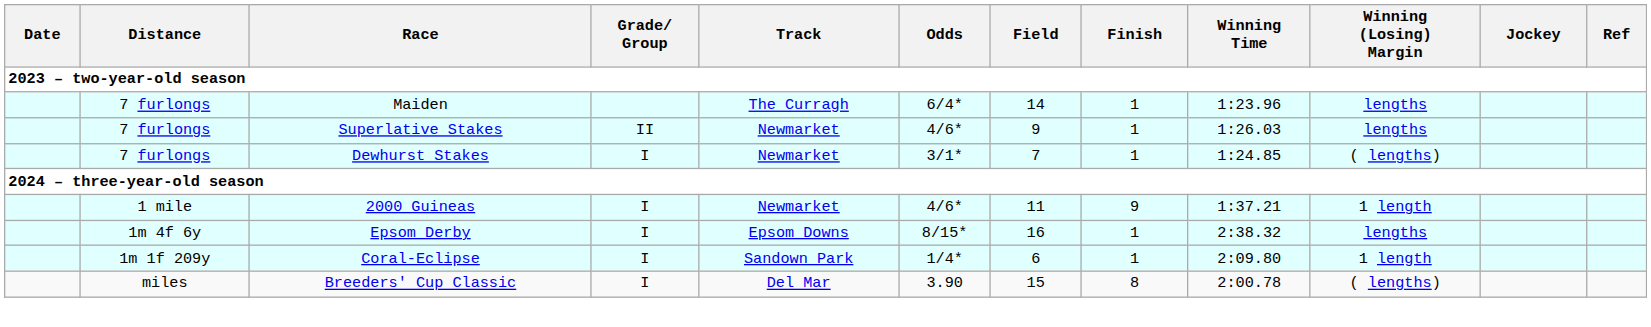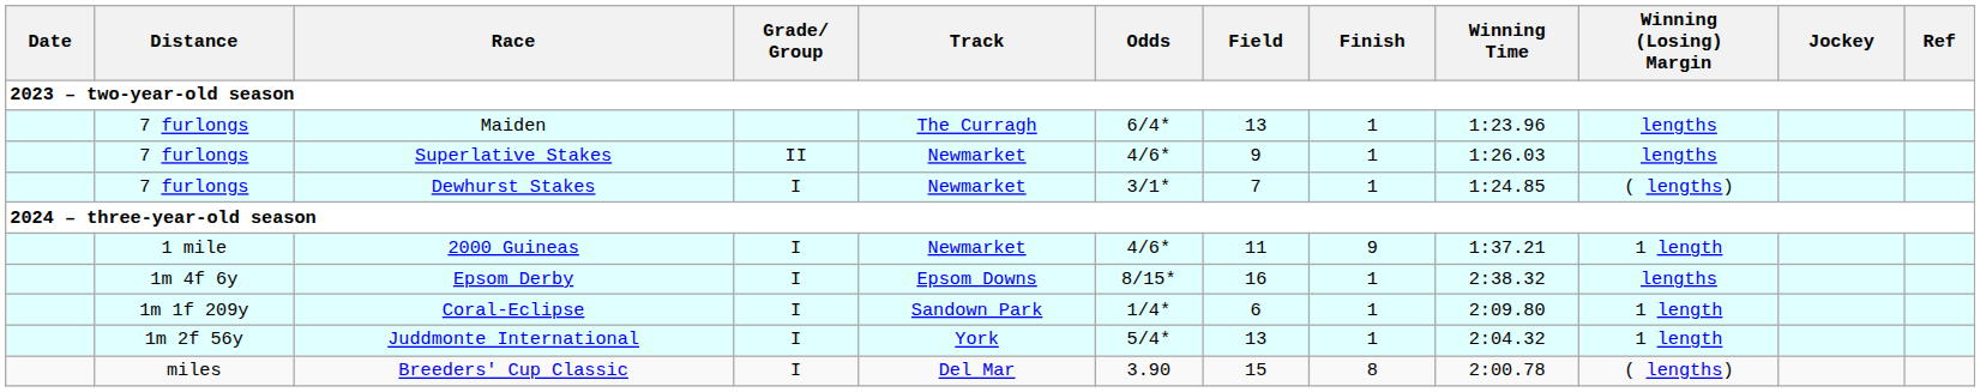 <table class = "wikitable sortable" style="text-align:center; width:100%; font-size:90%">
 <tr>
 <th scope="col">Date</th>
 <th scope="col">Distance</th>
 <th scope="col">Race</th>
 <th scope="col">Grade/<br>Group</th>
 <th scope="col">Track</th>
 <th scope="col">Odds</th>
 <th scope="col">Field</th>
 <th scope="col">Finish</th>
 <th scope="col">Winning<br>Time</th>
 <th scope="col">Winning<br>(Losing)<br>Margin</th>
 <th scope="col">Jockey</th>
 <th scope="col" class="unsortable">Ref</th>
 </tr>
 <tr style="background-color:white">
 <td align="left" colspan=12><strong>2023 – two-year-old season</strong></td>
 </tr>
 <tr style="background-color:lightcyan">
 <td></td>
 <td>  7 <a href='#'>furlongs</a></td>
 <td>Maiden</td>
 <td></td>
 <td><a href='#'>The Curragh</a></td>
 <td> 6/4*</td>
-<td>14</td>
+<td>13</td>
 <td>1</td>
 <td>1:23.96</td>
 <td>   <a href='#'>lengths</a></td>
 <td></td>
 <td></td>
 </tr>
 <tr style="background-color:lightcyan">
 <td></td>
 <td>  7 <a href='#'>furlongs</a></td>
 <td><a href='#'>Superlative Stakes</a></td>
 <td> II</td>
 <td><a href='#'>Newmarket</a></td>
 <td> 4/6*</td>
 <td>9</td>
 <td>1</td>
 <td>1:26.03</td>
 <td>   <a href='#'>lengths</a></td>
 <td></td>
 <td></td>
 </tr>
 <tr style="background-color:lightcyan">
 <td></td>
 <td>  7 <a href='#'>furlongs</a></td>
 <td><a href='#'>Dewhurst Stakes</a></td>
 <td> I</td>
 <td><a href='#'>Newmarket</a></td>
 <td> 3/1*</td>
 <td>7</td>
 <td>1</td>
 <td>1:24.85</td>
 <td> ( <a href='#'>lengths</a>)</td>
 <td></td>
 <td></td>
 </tr>
 <tr style="background-color:white">
 <td align="left" colspan=12><strong>2024 – three-year-old season</strong></td>
 </tr>
 <tr style="background-color:lightcyan">
 <td></td>
 <td>  1 mile</td>
 <td><a href='#'>2000 Guineas</a></td>
 <td> I</td>
 <td><a href='#'>Newmarket</a></td>
 <td> 4/6*</td>
 <td>11</td>
 <td>9</td>
 <td>1:37.21</td>
 <td>  1 <a href='#'>length</a></td>
 <td></td>
 <td></td>
 </tr>
 <tr style="background-color:lightcyan">
 <td></td>
 <td>  1m 4f 6y</td>
 <td><a href='#'>Epsom Derby</a></td>
 <td> I</td>
 <td><a href='#'>Epsom Downs</a></td>
 <td> 8/15*</td>
 <td>16</td>
 <td>1</td>
 <td>2:38.32</td>
 <td>    <a href='#'>lengths</a></td>
 <td></td>
 <td></td>
 </tr>
 <tr style="background-color:lightcyan">
 <td></td>
 <td>  1m 1f 209y</td>
 <td><a href='#'>Coral-Eclipse</a></td>
 <td> I</td>
 <td><a href='#'>Sandown Park</a></td>
 <td> 1/4*</td>
 <td>6</td>
 <td>1</td>
 <td>2:09.80</td>
 <td>  1 <a href='#'>length</a></td>
 <td></td>
 <td></td>
 </tr>
+<tr style="background-color:lightcyan">
+<td></td>
+<td>  1m 2f 56y</td>
+<td><a href='#'>Juddmonte International</a></td>
+<td> I</td>
+<td><a href='#'>York</a></td>
+<td> 5/4*</td>
+<td>13</td>
+<td>1</td>
+<td>2:04.32</td>
+<td>  1 <a href='#'>length</a></td>
+<td></td>
+<td></td>
+</tr>
 <tr>
 <td></td>
 <td>  miles</td>
 <td><a href='#'>Breeders' Cup Classic</a></td>
 <td>I</td>
 <td><a href='#'>Del Mar</a></td>
 <td>3.90</td>
 <td>15</td>
 <td>8</td>
 <td>2:00.78</td>
 <td> ( <a href='#'>lengths</a>)</td>
 <td></td>
 <td></td>
 </tr>
 </table>
